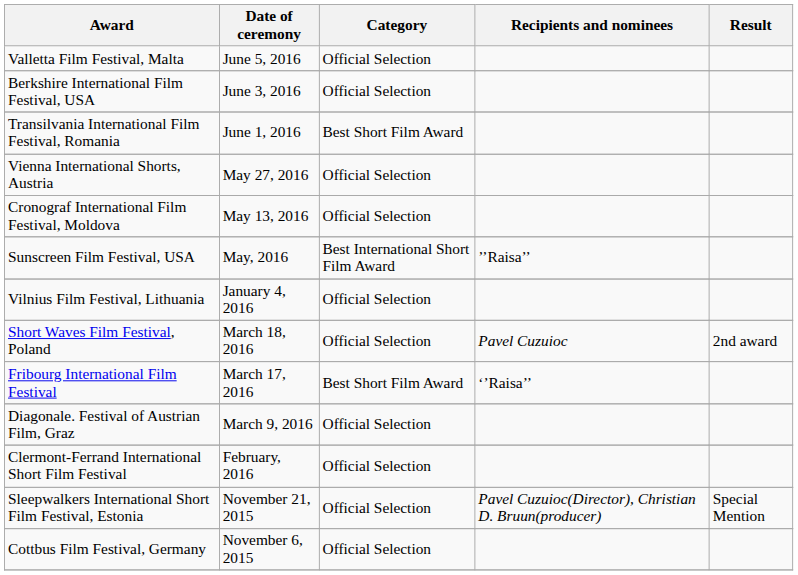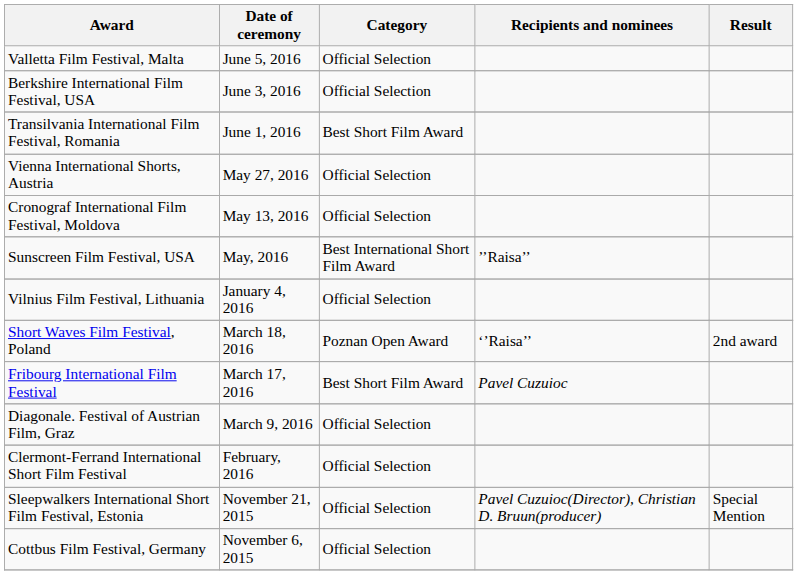 <table class="wikitable sortable" width="65%">
 <tr>
 <th>Award</th>
 <th>Date of ceremony</th>
 <th>Category</th>
 <th>Recipients and nominees</th>
 <th>Result</th>
 </tr>
 <tr>
 <td>Valletta Film Festival, Malta</td>
 <td>June 5, 2016</td>
 <td>Official Selection</td>
 <td></td>
 <td></td>
 </tr>
 <tr>
 </tr>
 <tr>
 <td>Berkshire International Film Festival, USA</td>
 <td>June 3, 2016</td>
 <td>Official Selection</td>
 <td></td>
 <td></td>
 </tr>
 <tr>
 </tr>
 <tr>
 <td>Transilvania International Film Festival, Romania </td>
 <td>June 1, 2016</td>
 <td>Best Short Film Award</td>
 <td></td>
 <td></td>
 </tr>
 <tr>
 </tr>
 <tr>
 <td>Vienna International Shorts, Austria</td>
 <td>May 27, 2016</td>
 <td>Official Selection</td>
 <td></td>
 <td></td>
 </tr>
 <tr>
 </tr>
 <tr>
 <td>Cronograf International Film Festival, Moldova </td>
 <td>May 13, 2016</td>
 <td>Official Selection</td>
 <td></td>
 <td></td>
 </tr>
 <tr>
 </tr>
 <tr>
 <td>Sunscreen Film Festival, USA </td>
 <td>May, 2016</td>
 <td>Best International Short Film Award </td>
 <td>’’Raisa’’</td>
 <td></td>
 </tr>
 <tr>
 </tr>
 <tr>
 <td>Vilnius Film Festival, Lithuania </td>
 <td>January 4, 2016</td>
 <td>Official Selection</td>
 <td></td>
 <td></td>
 </tr>
 <tr>
 </tr>
 <tr>
 <td><a href='#'>Short Waves Film Festival</a>, Poland </td>
 <td>March 18, 2016</td>
-<td>Official Selection</td>
-<td><em>Pavel Cuzuioc</em></td>
+<td>Poznan Open Award</td>
+<td>‘’Raisa’’</td>
 <td>2nd award</td>
 </tr>
 <tr>
 </tr>
 <tr>
 <td><a href='#'>Fribourg International Film Festival</a></td>
 <td>March 17, 2016</td>
 <td>Best Short Film Award</td>
-<td>‘’Raisa’’</td>
+<td><em>Pavel Cuzuioc</em></td>
 <td></td>
 </tr>
 <tr>
 </tr>
 <tr>
 <td>Diagonale. Festival of Austrian Film, Graz  </td>
 <td>March 9, 2016</td>
 <td>Official Selection</td>
 <td></td>
 <td></td>
 </tr>
 <tr>
 </tr>
 <tr>
 <td>Clermont-Ferrand International Short Film Festival</td>
 <td>February, 2016</td>
 <td>Official Selection  </td>
 <td></td>
 <td></td>
 </tr>
 <tr>
 </tr>
 <tr>
 <td>Sleepwalkers International Short Film Festival, Estonia </td>
 <td>November 21, 2015</td>
 <td>Official Selection</td>
 <td><em>Pavel Cuzuioc(Director), Christian D. Bruun(producer)</em></td>
 <td>Special Mention</td>
 </tr>
 <tr>
 </tr>
 <tr>
 <td>Cottbus Film Festival, Germany</td>
 <td>November 6, 2015</td>
 <td>Official Selection</td>
 <td></td>
 <td></td>
 </tr>
 <tr>
 </tr>
 </table>
